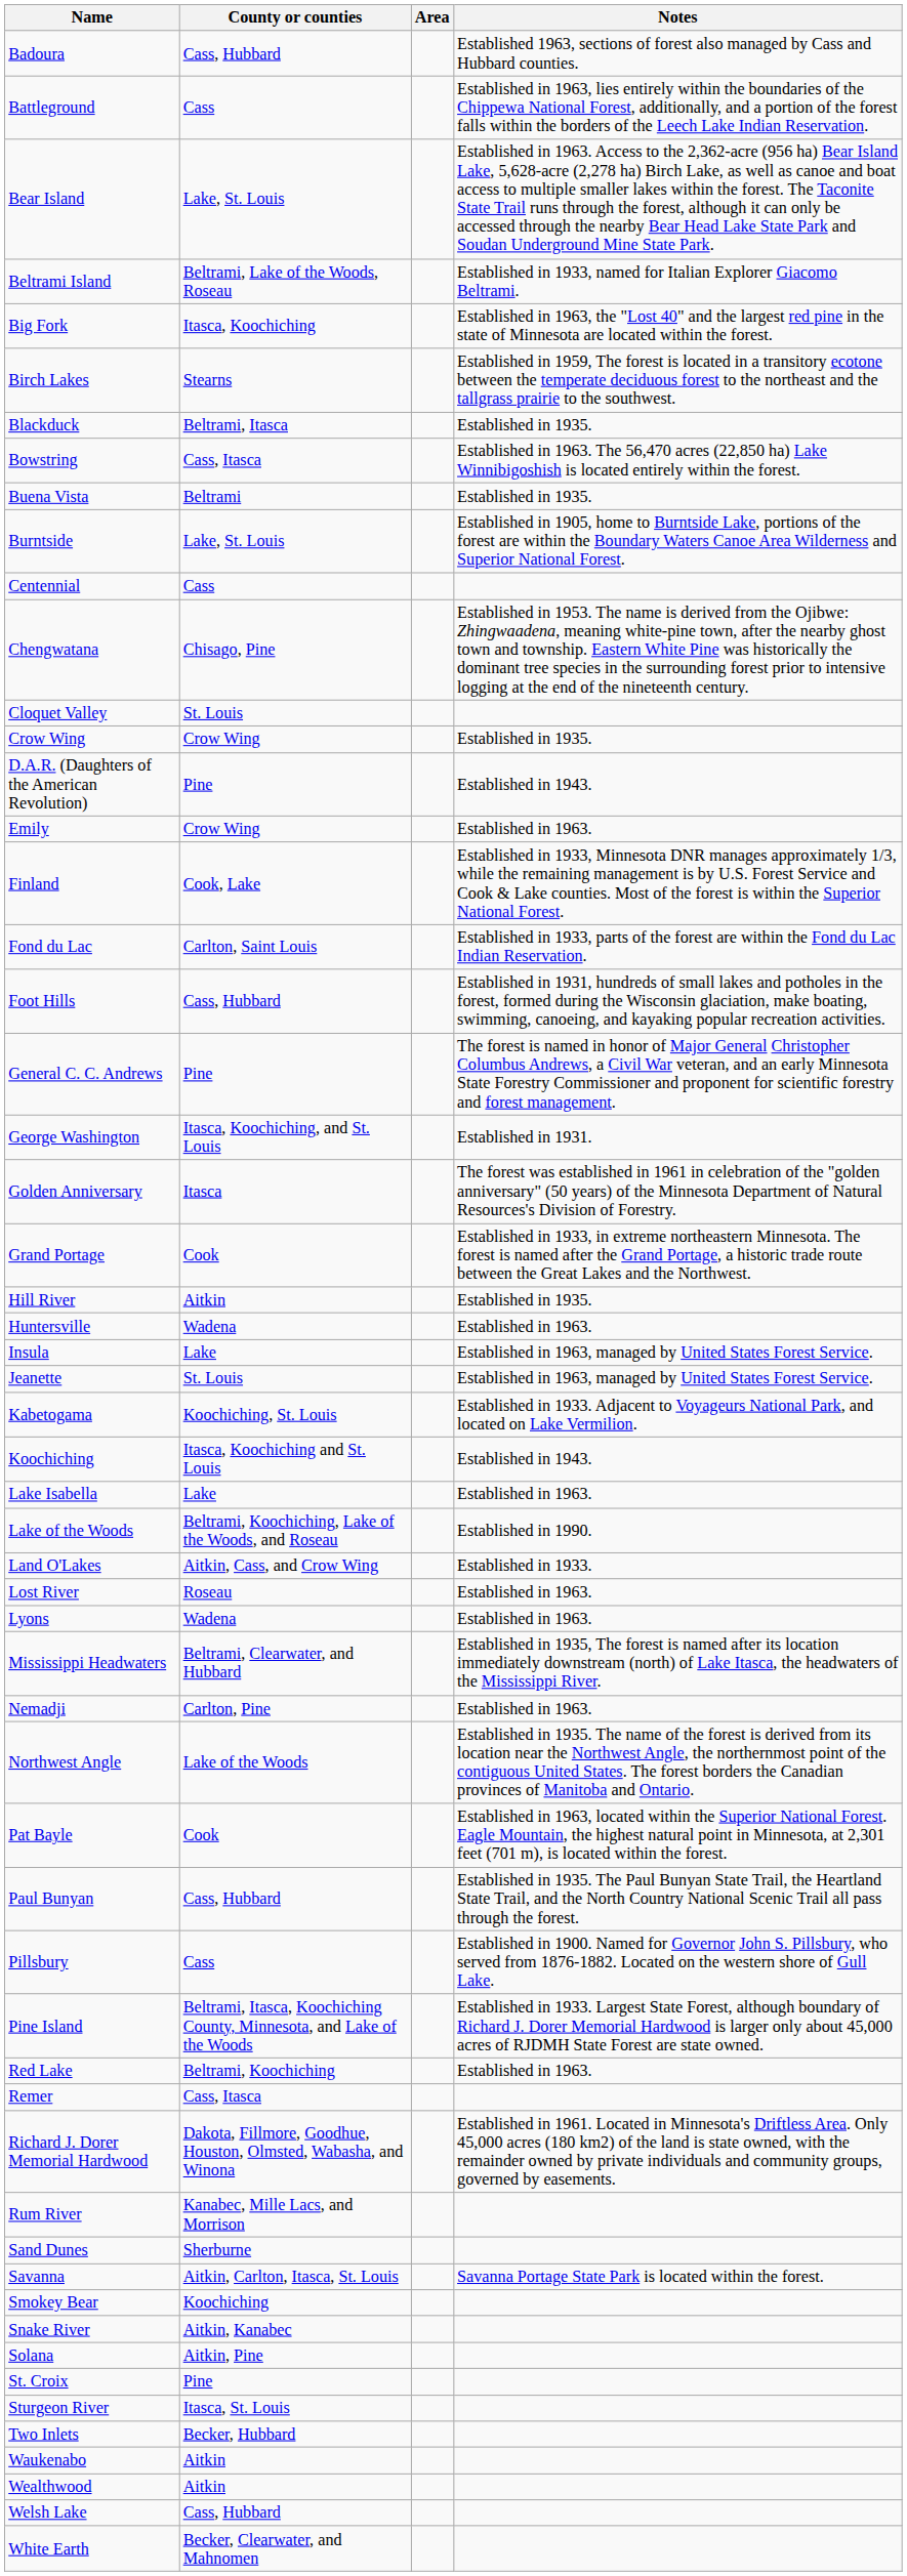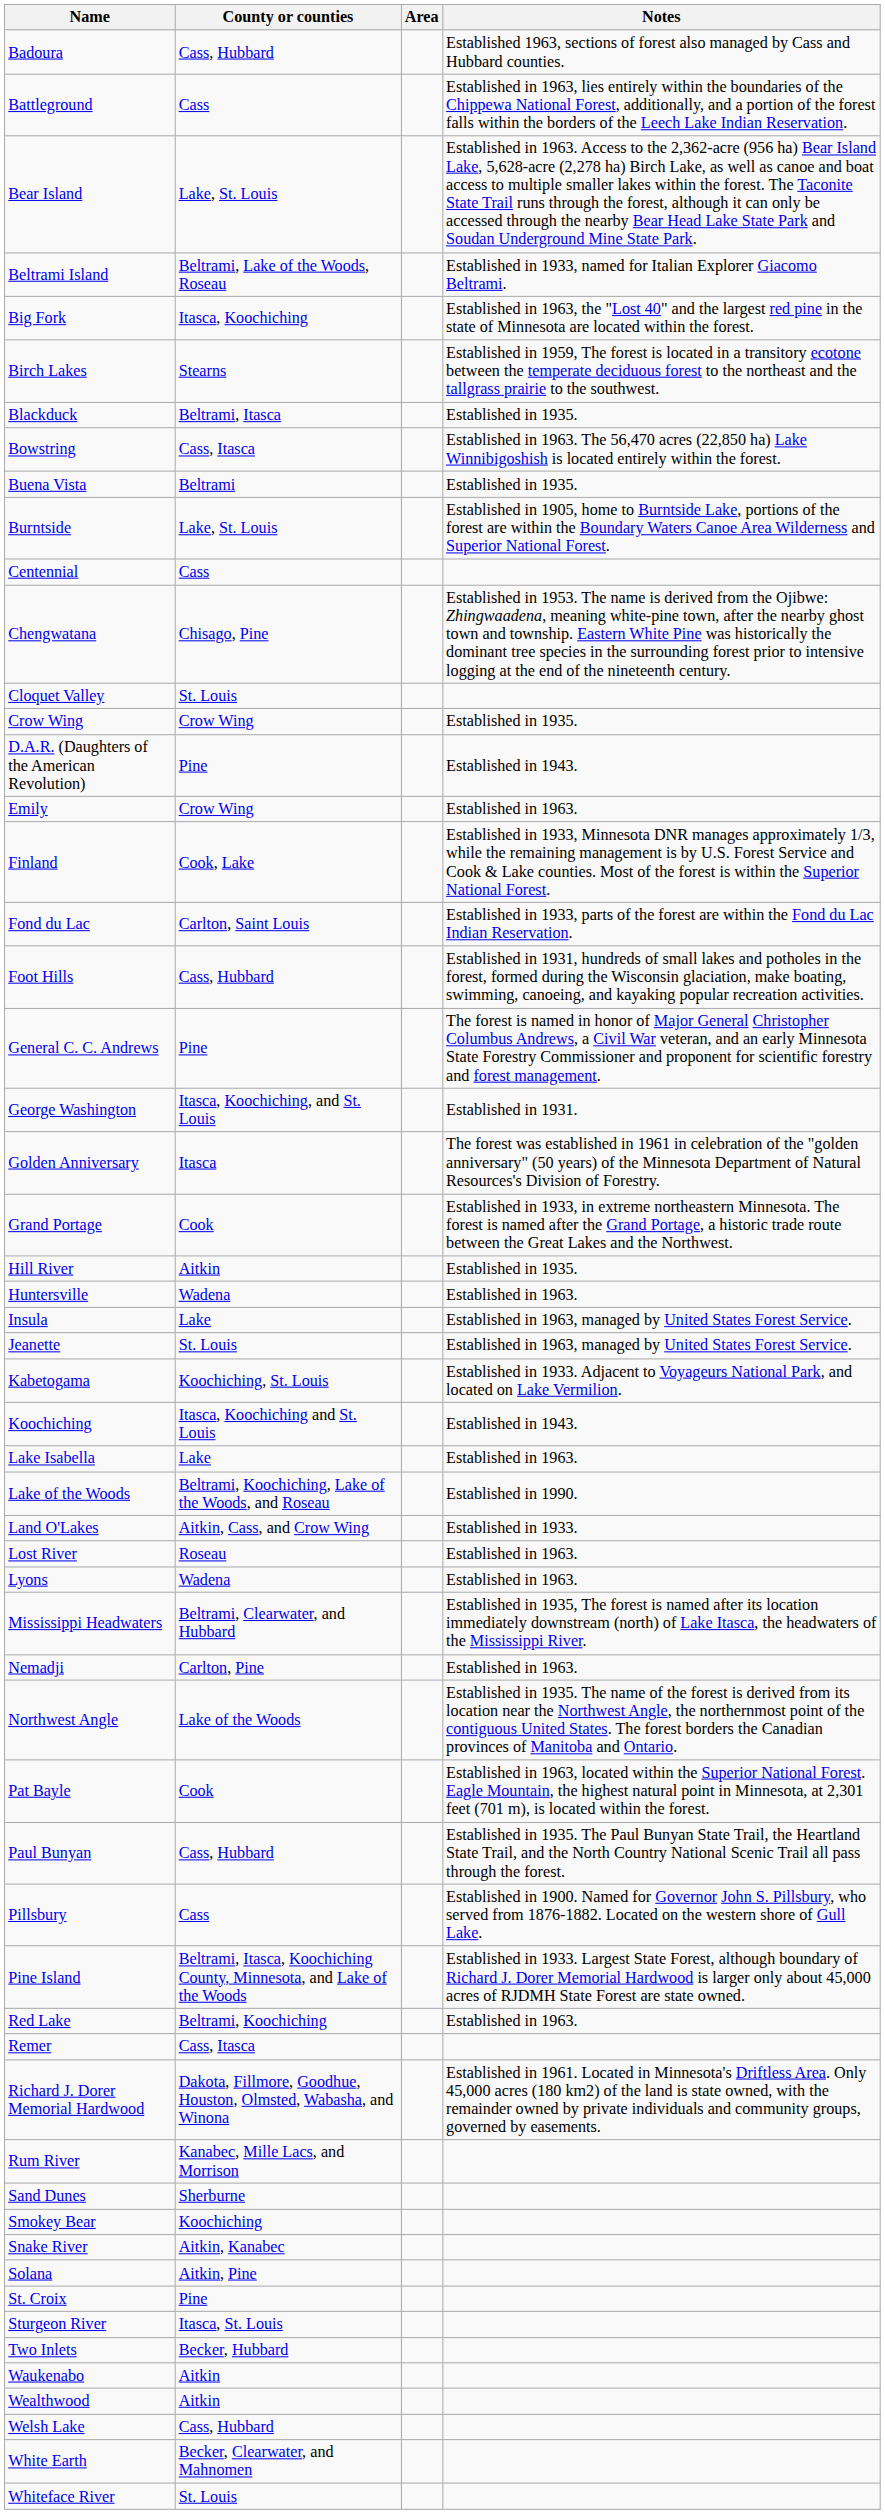 <table class="sortable wikitable">
 <tr>
 <th scope="col" style="width:*;">Name</th>
 <th scope="col" style="width:*;">County or counties</th>
 <th scope="col" style="width:*;">Area</th>
 <th scope="col" style="width:50%;" class="unsortable">Notes</th>
 </tr>
 <tr>
 <td><a href='#'>Badoura</a></td>
 <td><a href='#'>Cass</a>, <a href='#'>Hubbard</a></td>
 <td></td>
 <td>Established 1963, sections of forest also managed by Cass and Hubbard counties.</td>
 </tr>
 <tr>
 <td><a href='#'>Battleground</a></td>
 <td><a href='#'>Cass</a></td>
 <td></td>
 <td>Established in 1963, lies entirely within the boundaries of the <a href='#'>Chippewa National Forest</a>, additionally, and a portion of the forest falls within the borders of the <a href='#'>Leech Lake Indian Reservation</a>.</td>
 </tr>
 <tr>
 <td><a href='#'>Bear Island</a></td>
 <td><a href='#'>Lake</a>, <a href='#'>St. Louis</a></td>
 <td></td>
 <td>Established in 1963.  Access to the 2,362-acre (956 ha) <a href='#'>Bear Island Lake</a>, 5,628-acre (2,278 ha) Birch Lake, as well as canoe and boat access to multiple smaller lakes within the forest. The <a href='#'>Taconite State Trail</a> runs through the forest, although it can only be accessed through the nearby <a href='#'>Bear Head Lake State Park</a> and <a href='#'>Soudan Underground Mine State Park</a>.</td>
 </tr>
 <tr>
 <td><a href='#'>Beltrami Island</a></td>
 <td><a href='#'>Beltrami</a>, <a href='#'>Lake of the Woods</a>, <a href='#'>Roseau</a></td>
 <td></td>
 <td>Established in 1933, named for Italian Explorer <a href='#'>Giacomo Beltrami</a>.</td>
 </tr>
 <tr>
 <td><a href='#'>Big Fork</a></td>
 <td><a href='#'>Itasca</a>, <a href='#'>Koochiching</a></td>
 <td></td>
 <td>Established in 1963, the "<a href='#'>Lost 40</a>" and the largest <a href='#'>red pine</a> in the state of Minnesota are located within the forest.</td>
 </tr>
 <tr>
 <td><a href='#'>Birch Lakes</a></td>
 <td><a href='#'>Stearns</a></td>
 <td></td>
 <td>Established in 1959, The forest is located in a transitory <a href='#'>ecotone</a> between the <a href='#'>temperate deciduous forest</a> to the northeast and the <a href='#'>tallgrass prairie</a> to the southwest.</td>
 </tr>
 <tr>
 <td><a href='#'>Blackduck</a></td>
 <td><a href='#'>Beltrami</a>, <a href='#'>Itasca</a></td>
 <td></td>
 <td>Established in 1935.</td>
 </tr>
 <tr>
 <td><a href='#'>Bowstring</a></td>
 <td><a href='#'>Cass</a>, <a href='#'>Itasca</a></td>
 <td></td>
 <td>Established in 1963. The 56,470 acres (22,850 ha) <a href='#'>Lake Winnibigoshish</a> is located entirely within the forest.</td>
 </tr>
 <tr>
 <td><a href='#'>Buena Vista</a></td>
 <td><a href='#'>Beltrami</a></td>
 <td></td>
 <td>Established in 1935.</td>
 </tr>
 <tr>
 <td><a href='#'>Burntside</a></td>
 <td><a href='#'>Lake</a>, <a href='#'>St. Louis</a></td>
 <td></td>
 <td>Established in 1905, home to <a href='#'>Burntside Lake</a>, portions of the forest are within the <a href='#'>Boundary Waters Canoe Area Wilderness</a> and <a href='#'>Superior National Forest</a>.</td>
 </tr>
 <tr>
 <td><a href='#'>Centennial</a></td>
 <td><a href='#'>Cass</a></td>
 <td></td>
 <td></td>
 </tr>
 <tr>
 <td><a href='#'>Chengwatana</a></td>
 <td><a href='#'>Chisago</a>, <a href='#'>Pine</a></td>
 <td></td>
 <td>Established in 1953. The name is derived from the Ojibwe: <em>Zhingwaadena</em>, meaning white-pine town, after the nearby ghost town and township. <a href='#'>Eastern White Pine</a> was historically the dominant tree species in the surrounding forest prior to intensive logging at the end of the nineteenth century.</td>
 </tr>
 <tr>
 <td><a href='#'>Cloquet Valley</a></td>
 <td><a href='#'>St. Louis</a></td>
 <td></td>
 <td></td>
 </tr>
 <tr>
 <td><a href='#'>Crow Wing</a></td>
 <td><a href='#'>Crow Wing</a></td>
 <td></td>
 <td>Established in 1935.</td>
 </tr>
 <tr>
 <td><a href='#'>D.A.R.</a> (Daughters of the American Revolution)</td>
 <td><a href='#'>Pine</a></td>
 <td></td>
 <td>Established in 1943.</td>
 </tr>
 <tr>
 <td><a href='#'>Emily</a></td>
 <td><a href='#'>Crow Wing</a></td>
 <td></td>
 <td>Established in 1963.</td>
 </tr>
 <tr>
 <td><a href='#'>Finland</a></td>
 <td><a href='#'>Cook</a>, <a href='#'>Lake</a></td>
 <td></td>
 <td>Established in 1933, Minnesota DNR manages approximately 1/3, while the remaining management is by U.S. Forest Service and Cook & Lake counties. Most of the forest is within the <a href='#'>Superior National Forest</a>.</td>
 </tr>
 <tr>
 <td><a href='#'>Fond du Lac</a></td>
 <td><a href='#'>Carlton</a>, <a href='#'>Saint Louis</a></td>
 <td></td>
 <td>Established in 1933, parts of the forest are within the <a href='#'>Fond du Lac Indian Reservation</a>.</td>
 </tr>
 <tr>
 <td><a href='#'>Foot Hills</a></td>
 <td><a href='#'>Cass</a>, <a href='#'>Hubbard</a></td>
 <td></td>
 <td>Established in 1931, hundreds of small lakes and potholes in the forest, formed during the Wisconsin glaciation, make boating, swimming, canoeing, and kayaking popular recreation activities.</td>
 </tr>
 <tr>
 <td><a href='#'>General C. C. Andrews</a></td>
 <td><a href='#'>Pine</a></td>
 <td></td>
 <td>The forest is named in honor of <a href='#'>Major General</a> <a href='#'>Christopher Columbus Andrews</a>, a <a href='#'>Civil War</a> veteran, and an early Minnesota State Forestry Commissioner and proponent for scientific forestry and <a href='#'>forest management</a>.</td>
 </tr>
 <tr>
 <td><a href='#'>George Washington</a></td>
 <td><a href='#'>Itasca</a>, <a href='#'>Koochiching</a>, and <a href='#'>St. Louis</a></td>
 <td></td>
 <td>Established in 1931.</td>
 </tr>
 <tr>
 <td><a href='#'>Golden Anniversary</a></td>
 <td><a href='#'>Itasca</a></td>
 <td></td>
 <td>The forest was established in 1961 in celebration of the "golden anniversary" (50 years) of the Minnesota Department of Natural Resources's Division of Forestry.</td>
 </tr>
 <tr>
 <td><a href='#'>Grand Portage</a></td>
 <td><a href='#'>Cook</a></td>
 <td></td>
 <td>Established in 1933, in extreme northeastern Minnesota. The forest is named after the <a href='#'>Grand Portage</a>, a historic trade route between the Great Lakes and the Northwest.</td>
 </tr>
 <tr>
 <td><a href='#'>Hill River</a></td>
 <td><a href='#'>Aitkin</a></td>
 <td></td>
 <td>Established in 1935.</td>
 </tr>
 <tr>
 <td><a href='#'>Huntersville</a></td>
 <td><a href='#'>Wadena</a></td>
 <td></td>
 <td>Established in 1963.</td>
 </tr>
 <tr>
 <td><a href='#'>Insula</a></td>
 <td><a href='#'>Lake</a></td>
 <td></td>
 <td>Established in 1963, managed by <a href='#'>United States Forest Service</a>.</td>
 </tr>
 <tr>
 <td><a href='#'>Jeanette</a></td>
 <td><a href='#'>St. Louis</a></td>
 <td></td>
 <td>Established in 1963, managed by <a href='#'>United States Forest Service</a>.</td>
 </tr>
 <tr>
 <td><a href='#'>Kabetogama</a></td>
 <td><a href='#'>Koochiching</a>, <a href='#'>St. Louis</a></td>
 <td></td>
 <td>Established in 1933. Adjacent to <a href='#'>Voyageurs National Park</a>, and located on <a href='#'>Lake Vermilion</a>.</td>
 </tr>
 <tr>
 <td><a href='#'>Koochiching</a></td>
 <td><a href='#'>Itasca</a>, <a href='#'>Koochiching</a> and <a href='#'>St. Louis</a></td>
 <td></td>
 <td>Established in 1943.</td>
 </tr>
 <tr>
 <td><a href='#'>Lake Isabella</a></td>
 <td><a href='#'>Lake</a></td>
 <td></td>
 <td>Established in 1963.</td>
 </tr>
 <tr>
 <td><a href='#'>Lake of the Woods</a></td>
 <td><a href='#'>Beltrami</a>, <a href='#'>Koochiching</a>, <a href='#'>Lake of the Woods</a>, and <a href='#'>Roseau</a></td>
 <td></td>
 <td>Established in 1990.</td>
 </tr>
 <tr>
 <td><a href='#'>Land O'Lakes</a></td>
 <td><a href='#'>Aitkin</a>, <a href='#'>Cass</a>, and <a href='#'>Crow Wing</a></td>
 <td></td>
 <td>Established in 1933.</td>
 </tr>
 <tr>
 <td><a href='#'>Lost River</a></td>
 <td><a href='#'>Roseau</a></td>
 <td></td>
 <td>Established in 1963.</td>
 </tr>
 <tr>
 <td><a href='#'>Lyons</a></td>
 <td><a href='#'>Wadena</a></td>
 <td></td>
 <td>Established in 1963.</td>
 </tr>
 <tr>
 <td><a href='#'>Mississippi Headwaters</a></td>
 <td><a href='#'>Beltrami</a>, <a href='#'>Clearwater</a>, and <a href='#'>Hubbard</a></td>
 <td></td>
 <td>Established in 1935, The forest is named after its location immediately downstream (north) of <a href='#'>Lake Itasca</a>, the headwaters of the <a href='#'>Mississippi River</a>.</td>
 </tr>
 <tr>
 <td><a href='#'>Nemadji</a></td>
 <td><a href='#'>Carlton</a>, <a href='#'>Pine</a></td>
 <td></td>
 <td>Established in 1963.</td>
 </tr>
 <tr>
 <td><a href='#'>Northwest Angle</a></td>
 <td><a href='#'>Lake of the Woods</a></td>
 <td></td>
 <td>Established in 1935. The name of the forest is derived from its location near the <a href='#'>Northwest Angle</a>, the northernmost point of the <a href='#'>contiguous United States</a>. The forest borders the Canadian provinces of <a href='#'>Manitoba</a> and <a href='#'>Ontario</a>.</td>
 </tr>
 <tr>
 <td><a href='#'>Pat Bayle</a></td>
 <td><a href='#'>Cook</a></td>
 <td></td>
 <td>Established in 1963, located within the <a href='#'>Superior National Forest</a>. <a href='#'>Eagle Mountain</a>, the highest natural point in Minnesota, at 2,301 feet (701 m), is located within the forest.</td>
 </tr>
 <tr>
 <td><a href='#'>Paul Bunyan</a></td>
 <td><a href='#'>Cass</a>, <a href='#'>Hubbard</a></td>
 <td></td>
 <td>Established in 1935. The Paul Bunyan State Trail, the Heartland State Trail, and the North Country National Scenic Trail all pass through the forest.</td>
 </tr>
 <tr>
 <td><a href='#'>Pillsbury</a></td>
 <td><a href='#'>Cass</a></td>
 <td></td>
 <td>Established in 1900. Named for <a href='#'>Governor</a> <a href='#'>John S. Pillsbury</a>, who served from 1876-1882. Located on the western shore of <a href='#'>Gull Lake</a>.</td>
 </tr>
 <tr>
 <td><a href='#'>Pine Island</a></td>
 <td><a href='#'>Beltrami</a>, <a href='#'>Itasca</a>, <a href='#'>Koochiching County, Minnesota</a>, and <a href='#'>Lake of the Woods</a></td>
 <td></td>
 <td>Established in 1933. Largest State Forest, although boundary of <a href='#'>Richard J. Dorer Memorial Hardwood</a> is larger only about 45,000 acres of RJDMH State Forest are state owned.</td>
 </tr>
 <tr>
 <td><a href='#'>Red Lake</a></td>
 <td><a href='#'>Beltrami</a>, <a href='#'>Koochiching</a></td>
 <td></td>
 <td>Established in 1963.</td>
 </tr>
 <tr>
 <td><a href='#'>Remer</a></td>
 <td><a href='#'>Cass</a>, <a href='#'>Itasca</a></td>
 <td></td>
 <td></td>
 </tr>
 <tr>
 <td><a href='#'>Richard J. Dorer Memorial Hardwood</a></td>
 <td><a href='#'>Dakota</a>, <a href='#'>Fillmore</a>, <a href='#'>Goodhue</a>, <a href='#'>Houston</a>, <a href='#'>Olmsted</a>, <a href='#'>Wabasha</a>, and <a href='#'>Winona</a></td>
 <td></td>
 <td>Established in 1961. Located in Minnesota's <a href='#'>Driftless Area</a>. Only 45,000 acres (180 km2) of the land is state owned, with the remainder owned by private individuals and community groups, governed by easements.</td>
 </tr>
 <tr>
 <td><a href='#'>Rum River</a></td>
 <td><a href='#'>Kanabec</a>, <a href='#'>Mille Lacs</a>, and <a href='#'>Morrison</a></td>
 <td></td>
 <td></td>
 </tr>
 <tr>
 <td><a href='#'>Sand Dunes</a></td>
 <td><a href='#'>Sherburne</a></td>
 <td></td>
 <td></td>
 </tr>
 <tr>
-<td><a href='#'>Savanna</a></td>
-<td><a href='#'>Aitkin</a>, <a href='#'>Carlton</a>, <a href='#'>Itasca</a>, <a href='#'>St. Louis</a></td>
-<td></td>
-<td><a href='#'>Savanna Portage State Park</a> is located within the forest.</td>
-</tr>
-<tr>
 <td><a href='#'>Smokey Bear</a></td>
 <td><a href='#'>Koochiching</a></td>
 <td></td>
 <td></td>
 </tr>
 <tr>
 <td><a href='#'>Snake River</a></td>
 <td><a href='#'>Aitkin</a>, <a href='#'>Kanabec</a></td>
 <td></td>
 <td></td>
 </tr>
 <tr>
 <td><a href='#'>Solana</a></td>
 <td><a href='#'>Aitkin</a>, <a href='#'>Pine</a></td>
 <td></td>
 <td></td>
 </tr>
 <tr>
 <td><a href='#'>St. Croix</a></td>
 <td><a href='#'>Pine</a></td>
 <td></td>
 <td></td>
 </tr>
 <tr>
 <td><a href='#'>Sturgeon River</a></td>
 <td><a href='#'>Itasca</a>, <a href='#'>St. Louis</a></td>
 <td></td>
 <td></td>
 </tr>
 <tr>
 <td><a href='#'>Two Inlets</a></td>
 <td><a href='#'>Becker</a>, <a href='#'>Hubbard</a></td>
 <td></td>
 <td></td>
 </tr>
 <tr>
 <td><a href='#'>Waukenabo</a></td>
 <td><a href='#'>Aitkin</a></td>
 <td></td>
 <td></td>
 </tr>
 <tr>
 <td><a href='#'>Wealthwood</a></td>
 <td><a href='#'>Aitkin</a></td>
 <td></td>
 <td></td>
 </tr>
 <tr>
 <td><a href='#'>Welsh Lake</a></td>
 <td><a href='#'>Cass</a>, <a href='#'>Hubbard</a></td>
 <td></td>
 <td></td>
 </tr>
 <tr>
 <td><a href='#'>White Earth</a></td>
 <td><a href='#'>Becker</a>, <a href='#'>Clearwater</a>, and <a href='#'>Mahnomen</a></td>
 <td></td>
 <td></td>
 </tr>
+<tr>
+<td><a href='#'>Whiteface River</a></td>
+<td><a href='#'>St. Louis</a></td>
+<td></td>
+<td></td>
+</tr>
 </table>
